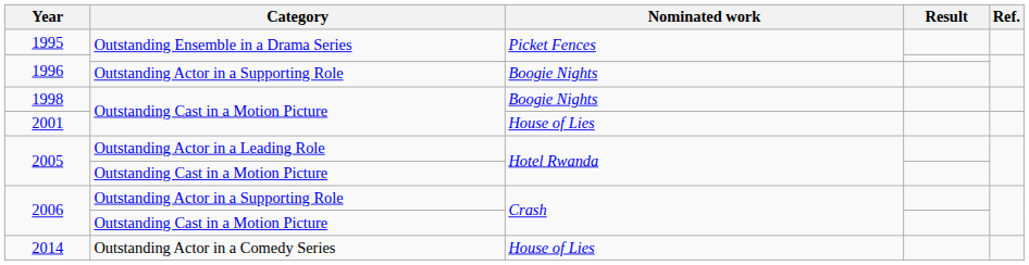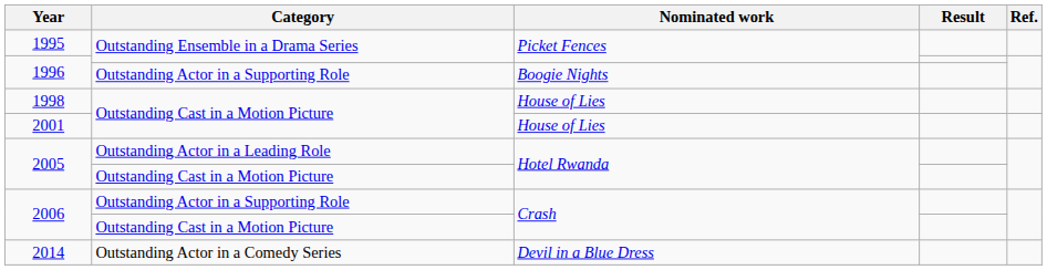 <table class=wikitable>
 <tr>
 <th scope="col" style="width:5em;">Year</th>
 <th scope="col" style="width:26em;">Category</th>
 <th scope="col" style="width:25em;">Nominated work</th>
 <th scope="col" style="width:5em;">Result</th>
 <th>Ref.</th>
 </tr>
 <tr>
 <td style="text-align:center;"><a href='#'>1995</a></td>
 <td rowspan="2"><a href='#'>Outstanding Ensemble in a Drama Series</a></td>
 <td rowspan="2"><em><a href='#'>Picket Fences</a></em></td>
 <td></td>
 <td style="text-align: center;"></td>
 </tr>
 <tr>
 <td rowspan="2" style="text-align:center;"><a href='#'>1996</a></td>
 <td></td>
 <td style="text-align: center;" rowspan="2"></td>
 </tr>
 <tr>
 <td><a href='#'>Outstanding Actor in a Supporting Role</a></td>
 <td><em><a href='#'>Boogie Nights</a></em></td>
 <td></td>
 </tr>
 <tr>
 <td style="text-align:center;"><a href='#'>1998</a></td>
 <td rowspan="2"><a href='#'>Outstanding Cast in a Motion Picture</a></td>
-<td><em><a href='#'>Boogie Nights</a></em></td>
+<td><em><a href='#'>House of Lies</a></em></td>
 <td></td>
 <td style="text-align: center;"></td>
 </tr>
 <tr>
 <td style="text-align:center;"><a href='#'>2001</a></td>
 <td><em><a href='#'>House of Lies</a></em></td>
 <td></td>
 <td style="text-align: center;"></td>
 </tr>
 <tr>
 <td rowspan="2" style="text-align:center;"><a href='#'>2005</a></td>
 <td><a href='#'>Outstanding Actor in a Leading Role</a></td>
 <td rowspan="2"><em><a href='#'>Hotel Rwanda</a></em></td>
 <td></td>
 <td style="text-align: center;" rowspan="2"></td>
 </tr>
 <tr>
 <td><a href='#'>Outstanding Cast in a Motion Picture</a></td>
 <td></td>
 </tr>
 <tr>
 <td rowspan="2" style="text-align:center;"><a href='#'>2006</a></td>
 <td><a href='#'>Outstanding Actor in a Supporting Role</a></td>
 <td rowspan="2"><em><a href='#'>Crash</a></em></td>
 <td></td>
 <td style="text-align: center;" rowspan="2"></td>
 </tr>
 <tr>
 <td><a href='#'>Outstanding Cast in a Motion Picture</a></td>
 <td></td>
 </tr>
 <tr>
 <td style="text-align:center;"><a href='#'>2014</a></td>
 <td>Outstanding Actor in a Comedy Series</td>
-<td><em><a href='#'>House of Lies</a></em></td>
+<td><em><a href='#'>Devil in a Blue Dress</a></em></td>
 <td></td>
 <td style="text-align: center;"></td>
 </tr>
 </table>
